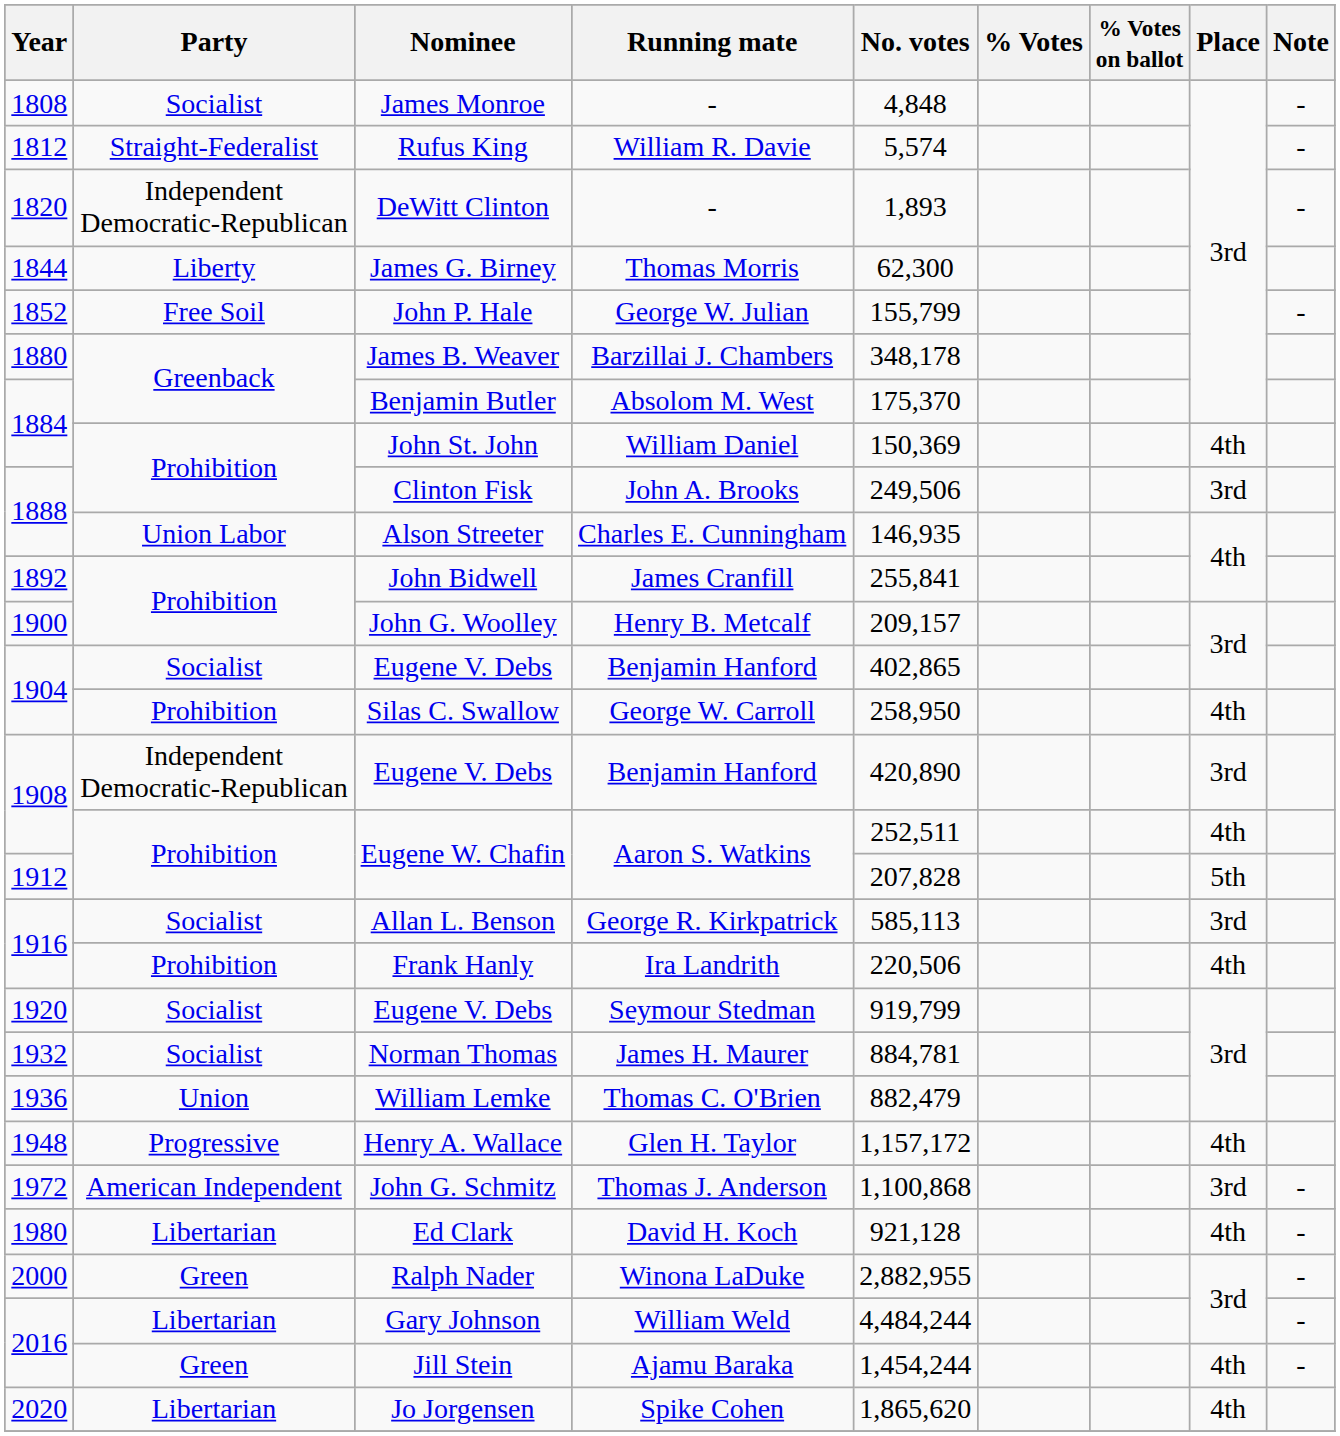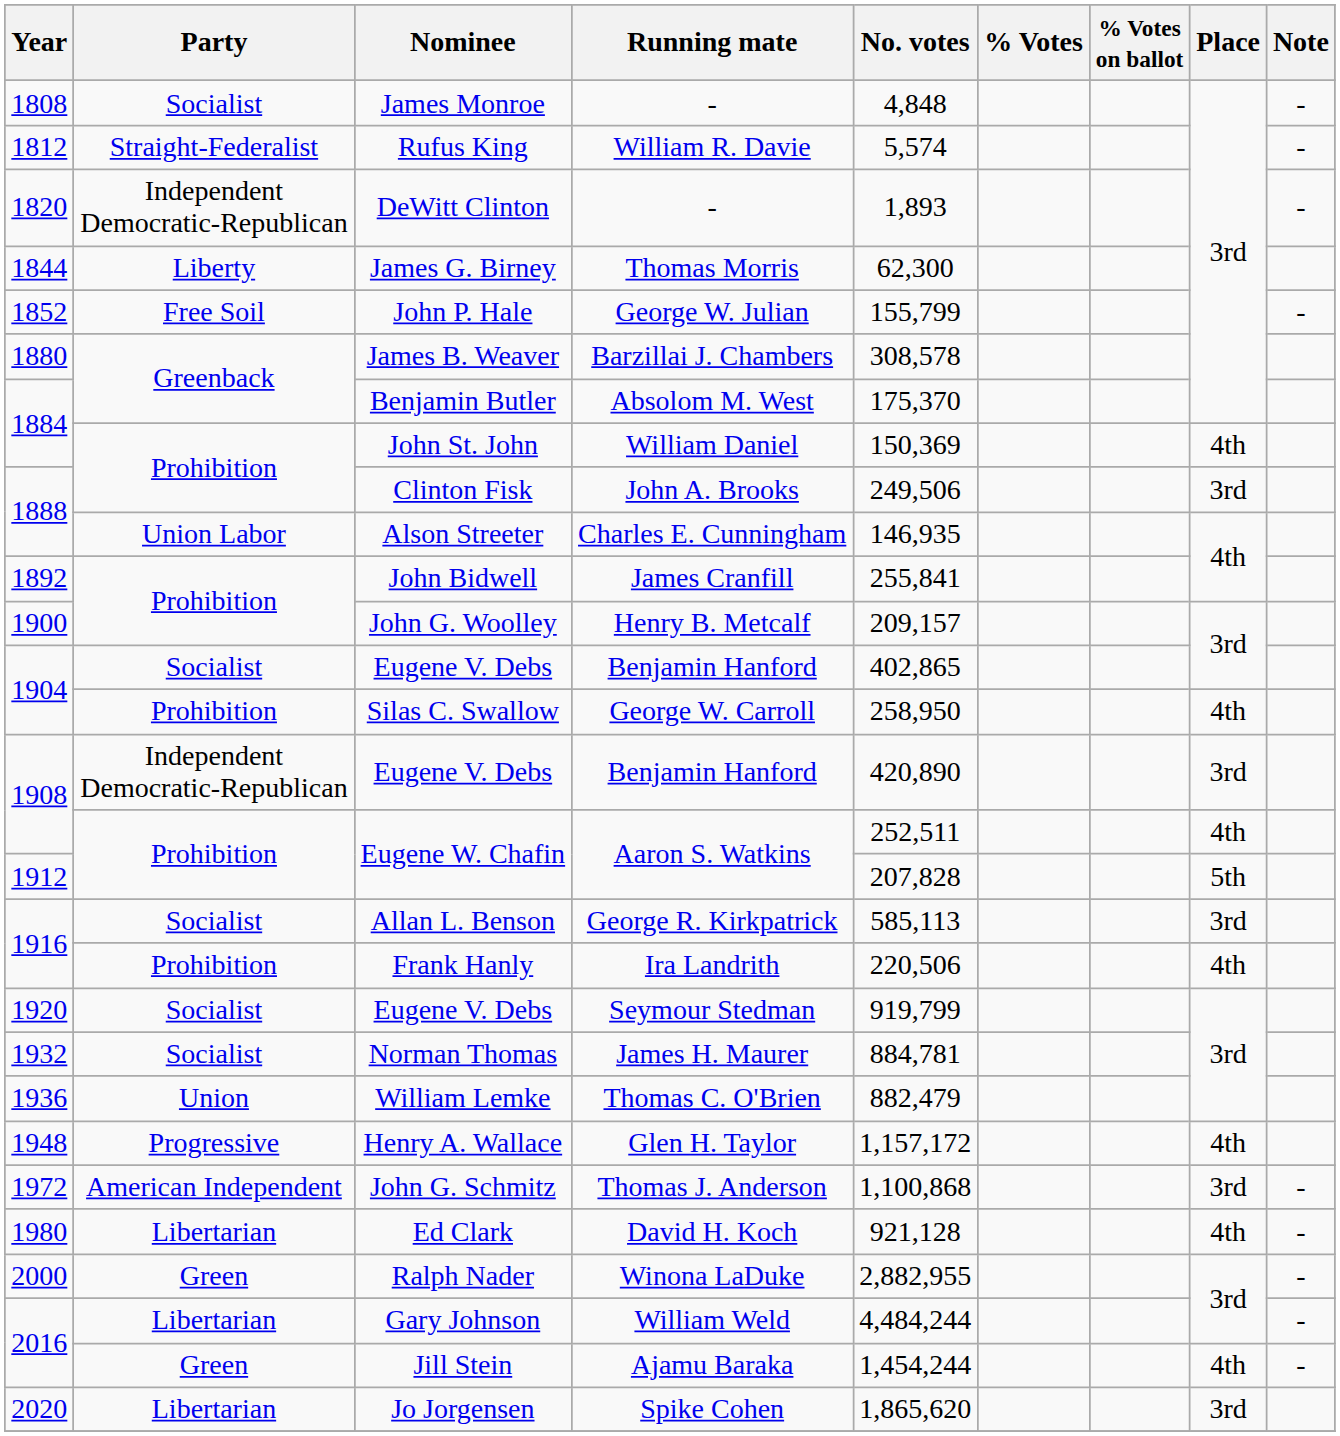 <table class="wikitable sortable" style="text-align:center;" style="width:1050px">
 <tr style="background:lightgrey;">
 <th>Year</th>
 <th>Party</th>
 <th>Nominee</th>
 <th>Running mate</th>
 <th data-sort-type=number>No. votes</th>
 <th data-sort-type=number>% Votes</th>
 <th data-sort-type=number><small>% Votes<br>on ballot</small></th>
 <th>Place</th>
 <th class="unsortable">Note</th>
 </tr>
 <tr>
 <td align="center"><a href='#'>1808</a></td>
 <td align="center"><a href='#'>Socialist</a></td>
 <td align="center"><a href='#'>James Monroe</a></td>
 <td align="center">-</td>
 <td align="center">4,848</td>
 <td></td>
 <td></td>
 <td align="center" rowspan=7>3rd</td>
 <td align="center">-</td>
 </tr>
 <tr>
 <td align="center"><a href='#'>1812</a></td>
 <td align="center"><a href='#'>Straight-Federalist</a></td>
 <td align="center"><a href='#'>Rufus King</a></td>
 <td align="center"><a href='#'>William R. Davie</a></td>
 <td align="center">5,574</td>
 <td></td>
 <td></td>
 <td align="center">-</td>
 </tr>
 <tr>
 <td align="center"><a href='#'>1820</a></td>
 <td align="center">Independent<br>Democratic-Republican</td>
 <td align="center"><a href='#'>DeWitt Clinton</a></td>
 <td align="center">-</td>
 <td align="center">1,893</td>
 <td></td>
 <td></td>
 <td align="center">-</td>
 </tr>
 <tr>
 <td align="center"><a href='#'>1844</a></td>
 <td align="center"><a href='#'>Liberty</a></td>
 <td align="center"><a href='#'>James G. Birney</a></td>
 <td align="center"><a href='#'>Thomas Morris</a></td>
 <td align="center">62,300</td>
 <td></td>
 <td></td>
 <td align="center"></td>
 </tr>
 <tr>
 <td align="center"><a href='#'>1852</a></td>
 <td align="center"><a href='#'>Free Soil</a></td>
 <td align="center"><a href='#'>John P. Hale</a></td>
 <td align="center"><a href='#'>George W. Julian</a></td>
 <td align="center">155,799</td>
 <td></td>
 <td></td>
 <td align="center">-</td>
 </tr>
 <tr>
 <td align="center"><a href='#'>1880</a></td>
 <td rowspan="2" align="center"><a href='#'>Greenback</a></td>
 <td align="center"><a href='#'>James B. Weaver</a></td>
 <td align="center"><a href='#'>Barzillai J. Chambers</a></td>
-<td align="center">348,178</td>
+<td align="center">308,578</td>
 <td></td>
 <td></td>
 <td align="center"></td>
 </tr>
 <tr>
 <td align="center" rowspan=2><a href='#'>1884</a></td>
 <td align="center"><a href='#'>Benjamin Butler</a></td>
 <td align="center"><a href='#'>Absolom M. West</a></td>
 <td align="center">175,370</td>
 <td></td>
 <td></td>
 <td align="center"></td>
 </tr>
 <tr>
 <td rowspan="2" align="center"><a href='#'>Prohibition</a></td>
 <td align="center"><a href='#'>John St. John</a></td>
 <td align="center"><a href='#'>William Daniel</a></td>
 <td align="center">150,369</td>
 <td></td>
 <td></td>
 <td align="center">4th</td>
 <td align="center"></td>
 </tr>
 <tr>
 <td align="center" rowspan=2><a href='#'>1888</a></td>
 <td align="center"><a href='#'>Clinton Fisk</a></td>
 <td align="center"><a href='#'>John A. Brooks</a></td>
 <td align="center">249,506</td>
 <td></td>
 <td></td>
 <td align="center">3rd</td>
 <td align="center"></td>
 </tr>
 <tr>
 <td align="center"><a href='#'>Union Labor</a></td>
 <td align="center"><a href='#'>Alson Streeter</a></td>
 <td align="center"><a href='#'>Charles E. Cunningham</a></td>
 <td align="center">146,935</td>
 <td></td>
 <td></td>
 <td align="center" rowspan=2>4th</td>
 <td align="center"></td>
 </tr>
 <tr>
 <td align="center"><a href='#'>1892</a></td>
 <td align="center" rowspan=2><a href='#'>Prohibition</a></td>
 <td align="center"><a href='#'>John Bidwell</a></td>
 <td align="center"><a href='#'>James Cranfill</a></td>
 <td align="center">255,841</td>
 <td></td>
 <td></td>
 <td align="center"></td>
 </tr>
 <tr>
 <td align="center"><a href='#'>1900</a></td>
 <td align="center"><a href='#'>John G. Woolley</a></td>
 <td align="center"><a href='#'>Henry B. Metcalf</a></td>
 <td align="center">209,157</td>
 <td></td>
 <td></td>
 <td align="center" rowspan=2>3rd</td>
 <td align="center"></td>
 </tr>
 <tr>
 <td align="center" rowspan=2><a href='#'>1904</a></td>
 <td align="center"><a href='#'>Socialist</a></td>
 <td align="center"><a href='#'>Eugene V. Debs</a></td>
 <td align="center"><a href='#'>Benjamin Hanford</a></td>
 <td align="center">402,865</td>
 <td></td>
 <td></td>
 <td align="center"></td>
 </tr>
 <tr>
 <td align="center"><a href='#'>Prohibition</a></td>
 <td align="center"><a href='#'>Silas C. Swallow</a></td>
 <td align="center"><a href='#'>George W. Carroll</a></td>
 <td align="center">258,950</td>
 <td></td>
 <td></td>
 <td align="center">4th</td>
 <td align="center"></td>
 </tr>
 <tr>
 <td align="center" rowspan=2><a href='#'>1908</a></td>
 <td align="center">Independent<br>Democratic-Republican</td>
 <td align="center"><a href='#'>Eugene V. Debs</a></td>
 <td align="center"><a href='#'>Benjamin Hanford</a></td>
 <td align="center">420,890</td>
 <td></td>
 <td></td>
 <td align="center">3rd</td>
 <td align="center"></td>
 </tr>
 <tr>
 <td rowspan="2" align="center"><a href='#'>Prohibition</a></td>
 <td rowspan="2" align="center"><a href='#'>Eugene W. Chafin</a></td>
 <td rowspan="2" align="center"><a href='#'>Aaron S. Watkins</a></td>
 <td align="center">252,511</td>
 <td></td>
 <td></td>
 <td align="center">4th</td>
 <td align="center"></td>
 </tr>
 <tr>
 <td align="center"><a href='#'>1912</a></td>
 <td align="center">207,828</td>
 <td></td>
 <td></td>
 <td align="center">5th</td>
 <td align="center"></td>
 </tr>
 <tr>
 <td align="center" rowspan=2><a href='#'>1916</a></td>
 <td align="center"><a href='#'>Socialist</a></td>
 <td align="center"><a href='#'>Allan L. Benson</a></td>
 <td align="center"><a href='#'>George R. Kirkpatrick</a></td>
 <td align="center">585,113</td>
 <td></td>
 <td></td>
 <td align="center">3rd</td>
 <td align="center"></td>
 </tr>
 <tr>
 <td align="center"><a href='#'>Prohibition</a></td>
 <td align="center"><a href='#'>Frank Hanly</a></td>
 <td align="center"><a href='#'>Ira Landrith</a></td>
 <td align="center">220,506</td>
 <td></td>
 <td></td>
 <td align="center">4th</td>
 <td align="center"></td>
 </tr>
 <tr>
 <td align="center"><a href='#'>1920</a></td>
 <td align="center"><a href='#'>Socialist</a></td>
 <td align="center"><a href='#'>Eugene V. Debs</a></td>
 <td align="center"><a href='#'>Seymour Stedman</a></td>
 <td align="center">919,799</td>
 <td></td>
 <td></td>
 <td align="center" rowspan=3>3rd</td>
 <td align="center"></td>
 </tr>
 <tr>
 <td align="center"><a href='#'>1932</a></td>
 <td align="center"><a href='#'>Socialist</a></td>
 <td align="center"><a href='#'>Norman Thomas</a></td>
 <td align="center"><a href='#'>James H. Maurer</a></td>
 <td align="center">884,781</td>
 <td></td>
 <td></td>
 <td align="center"></td>
 </tr>
 <tr>
 <td align="center"><a href='#'>1936</a></td>
 <td align="center"><a href='#'>Union</a></td>
 <td align="center"><a href='#'>William Lemke</a></td>
 <td align="center"><a href='#'>Thomas C. O'Brien</a></td>
 <td align="center">882,479</td>
 <td></td>
 <td></td>
 <td align="center"></td>
 </tr>
 <tr>
 <td align="center"><a href='#'>1948</a></td>
 <td align="center"><a href='#'>Progressive</a></td>
 <td align="center"><a href='#'>Henry A. Wallace</a></td>
 <td align="center"><a href='#'>Glen H. Taylor</a></td>
 <td align="center">1,157,172</td>
 <td></td>
 <td></td>
 <td align="center">4th</td>
 <td align="center"></td>
 </tr>
 <tr>
 <td align="center"><a href='#'>1972</a></td>
 <td align="center"><a href='#'>American Independent</a></td>
 <td align="center"><a href='#'>John G. Schmitz</a></td>
 <td align="center"><a href='#'>Thomas J. Anderson</a></td>
 <td align="center">1,100,868</td>
 <td></td>
 <td></td>
 <td align="center">3rd</td>
 <td align="center">-</td>
 </tr>
 <tr>
 <td align="center"><a href='#'>1980</a></td>
 <td align="center"><a href='#'>Libertarian</a></td>
 <td align="center"><a href='#'>Ed Clark</a></td>
 <td align="center"><a href='#'>David H. Koch</a></td>
 <td align="center">921,128</td>
 <td></td>
 <td></td>
 <td align="center">4th</td>
 <td align="center">-</td>
 </tr>
 <tr>
 <td align="center"><a href='#'>2000</a></td>
 <td align="center"><a href='#'>Green</a></td>
 <td align="center"><a href='#'>Ralph Nader</a></td>
 <td align="center"><a href='#'>Winona LaDuke</a></td>
 <td align="center">2,882,955</td>
 <td></td>
 <td></td>
 <td align="center" rowspan=2>3rd</td>
 <td align="center">-</td>
 </tr>
 <tr>
 <td align="center" rowspan=2><a href='#'>2016</a></td>
 <td align="center"><a href='#'>Libertarian</a></td>
 <td align="center"><a href='#'>Gary Johnson</a></td>
 <td align="center"><a href='#'>William Weld</a></td>
 <td align="center">4,484,244</td>
 <td></td>
 <td></td>
 <td align="center">-</td>
 </tr>
 <tr>
 <td align="center"><a href='#'>Green</a></td>
 <td align="center"><a href='#'>Jill Stein</a></td>
 <td align="center"><a href='#'>Ajamu Baraka</a></td>
 <td align="center">1,454,244</td>
 <td></td>
 <td></td>
 <td align="center">4th</td>
 <td align="center">-</td>
 </tr>
 <tr>
 <td align="center"><a href='#'>2020</a></td>
 <td align="center"><a href='#'>Libertarian</a></td>
 <td align="center"><a href='#'>Jo Jorgensen</a></td>
 <td align="center"><a href='#'>Spike Cohen</a></td>
 <td align="center">1,865,620</td>
 <td></td>
 <td></td>
-<td align="center">4th</td>
+<td align="center">3rd</td>
 <td align="center"></td>
 </tr>
 <tr>
 </tr>
 </table>
